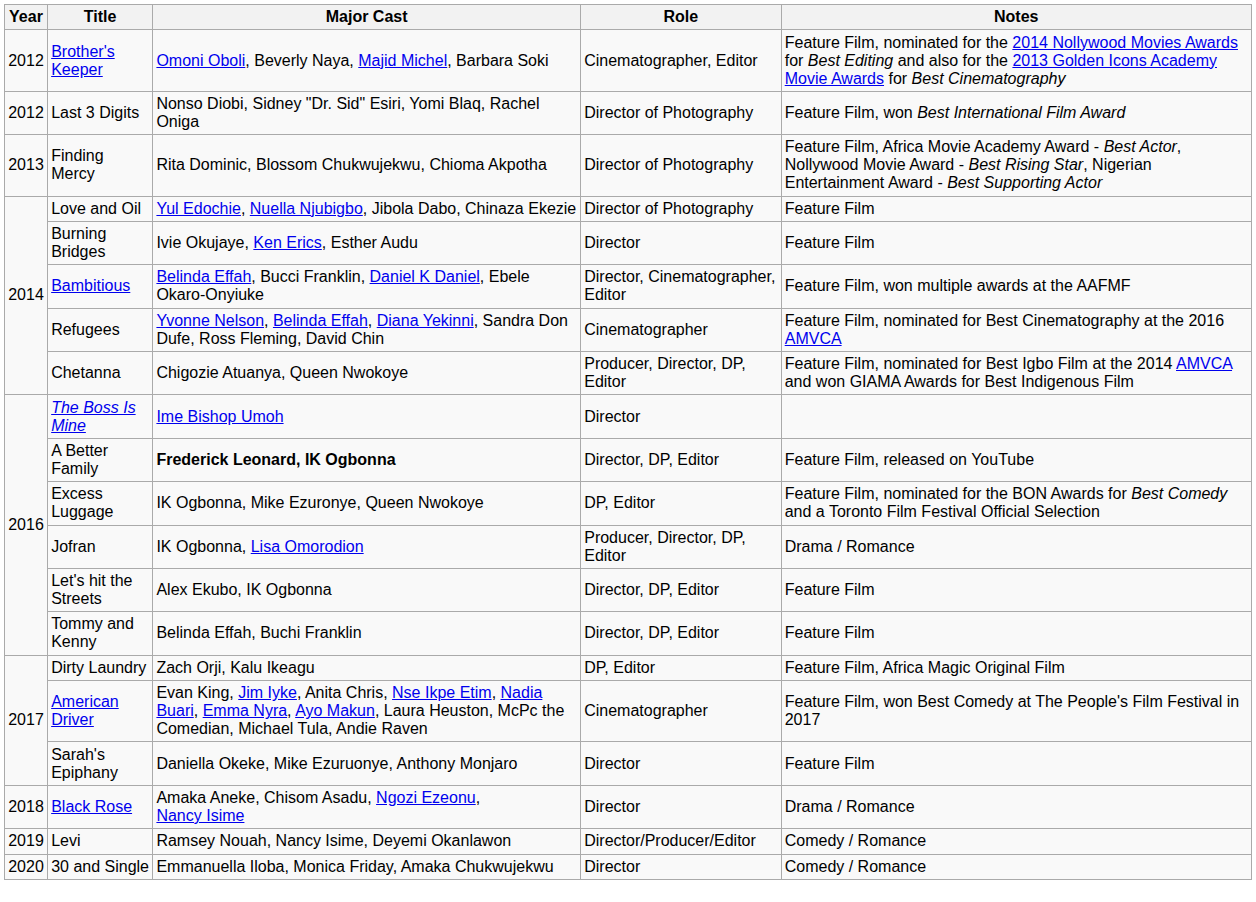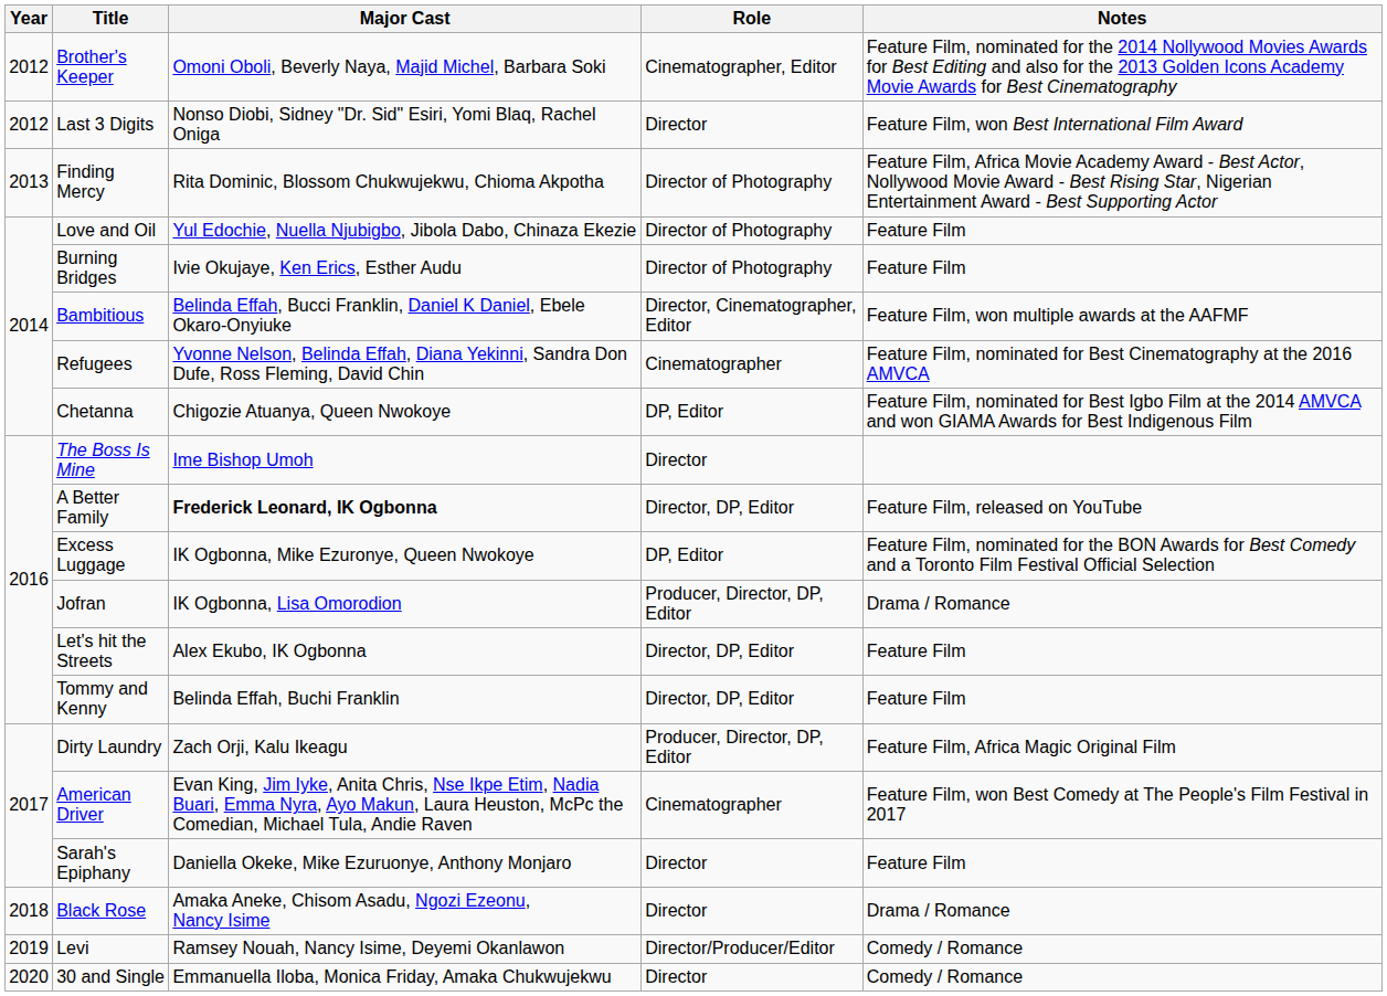 <table class="wikitable">
 <tr>
 <th>Year</th>
 <th>Title</th>
 <th>Major Cast</th>
 <th>Role</th>
 <th>Notes</th>
 </tr>
 <tr>
 <td>2012</td>
 <td><a href='#'>Brother's Keeper</a></td>
 <td><a href='#'>Omoni Oboli</a>, Beverly Naya, <a href='#'>Majid Michel</a>, Barbara Soki</td>
 <td>Cinematographer, Editor</td>
 <td>Feature Film, nominated for the <a href='#'>2014 Nollywood Movies Awards</a> for <em>Best Editing</em> and also for the <a href='#'>2013 Golden Icons Academy Movie Awards</a> for <em>Best Cinematography</em></td>
 </tr>
 <tr>
 <td>2012</td>
 <td>Last 3 Digits</td>
 <td>Nonso Diobi, Sidney "Dr. Sid" Esiri, Yomi Blaq, Rachel Oniga</td>
-<td>Director of Photography</td>
+<td>Director</td>
 <td>Feature Film, won <em>Best International Film Award</em></td>
 </tr>
 <tr>
 <td>2013</td>
 <td>Finding Mercy</td>
 <td>Rita Dominic, Blossom Chukwujekwu, Chioma Akpotha</td>
 <td>Director of Photography</td>
 <td>Feature Film, Africa Movie Academy Award - <em>Best Actor</em>, Nollywood Movie Award - <em>Best Rising Star</em>, Nigerian Entertainment Award - <em>Best Supporting Actor</em></td>
 </tr>
 <tr>
 <td rowspan="5">2014</td>
 <td>Love and Oil</td>
 <td><a href='#'>Yul Edochie</a>, <a href='#'>Nuella Njubigbo</a>, Jibola Dabo, Chinaza Ekezie</td>
 <td>Director of Photography</td>
 <td>Feature Film</td>
 </tr>
 <tr>
 <td>Burning Bridges</td>
 <td>Ivie Okujaye, <a href='#'>Ken Erics</a>, Esther Audu</td>
-<td>Director</td>
+<td>Director of Photography</td>
 <td>Feature Film</td>
 </tr>
 <tr>
 <td><a href='#'>Bambitious</a></td>
 <td><a href='#'>Belinda Effah</a>, Bucci Franklin, <a href='#'>Daniel K Daniel</a>, Ebele Okaro-Onyiuke</td>
 <td>Director, Cinematographer, Editor</td>
 <td>Feature Film, won multiple awards at the AAFMF</td>
 </tr>
 <tr>
 <td>Refugees</td>
 <td><a href='#'>Yvonne Nelson</a>, <a href='#'>Belinda Effah</a>, <a href='#'>Diana Yekinni</a>, Sandra Don Dufe, Ross Fleming, David Chin</td>
 <td>Cinematographer</td>
 <td>Feature Film, nominated for Best Cinematography at the 2016 <a href='#'>AMVCA</a></td>
 </tr>
 <tr>
 <td>Chetanna</td>
 <td>Chigozie Atuanya, Queen Nwokoye</td>
-<td>Producer, Director, DP, Editor</td>
+<td>DP, Editor</td>
 <td>Feature Film, nominated for Best Igbo Film at the 2014 <a href='#'>AMVCA</a> and won GIAMA Awards for Best Indigenous Film</td>
 </tr>
 <tr>
 <td rowspan="6">2016</td>
 <td><a href='#'><em>The Boss Is Mine</em></a></td>
 <td><a href='#'>Ime Bishop Umoh</a></td>
 <td>Director</td>
 <td></td>
 </tr>
 <tr>
 <td>A Better Family</td>
 <td><strong>Frederick Leonard, IK Ogbonna</strong></td>
 <td>Director, DP, Editor</td>
 <td>Feature Film, released on YouTube</td>
 </tr>
 <tr>
 <td>Excess Luggage</td>
 <td>IK Ogbonna, Mike Ezuronye, Queen Nwokoye</td>
 <td>DP, Editor</td>
 <td>Feature Film, nominated for the BON Awards for <em>Best Comedy</em> and a Toronto Film Festival Official Selection</td>
 </tr>
 <tr>
 <td>Jofran</td>
 <td>IK Ogbonna, <a href='#'>Lisa Omorodion</a></td>
 <td>Producer, Director, DP, Editor</td>
 <td>Drama / Romance</td>
 </tr>
 <tr>
 <td>Let's hit the Streets</td>
 <td>Alex Ekubo, IK Ogbonna</td>
 <td>Director, DP, Editor</td>
 <td>Feature Film</td>
 </tr>
 <tr>
 <td>Tommy and Kenny</td>
 <td>Belinda Effah, Buchi Franklin</td>
 <td>Director, DP, Editor</td>
 <td>Feature Film</td>
 </tr>
 <tr>
 <td rowspan="3">2017</td>
 <td>Dirty Laundry</td>
 <td>Zach Orji, Kalu Ikeagu</td>
-<td>DP, Editor</td>
+<td>Producer, Director, DP, Editor</td>
 <td>Feature Film, Africa Magic Original Film</td>
 </tr>
 <tr>
 <td><a href='#'>American Driver</a></td>
 <td>Evan King, <a href='#'>Jim Iyke</a>, Anita Chris, <a href='#'>Nse Ikpe Etim</a>, <a href='#'>Nadia Buari</a>, <a href='#'>Emma Nyra</a>, <a href='#'>Ayo Makun</a>, Laura Heuston, McPc the Comedian, Michael Tula, Andie Raven</td>
 <td>Cinematographer</td>
 <td>Feature Film, won Best Comedy at The People's Film Festival in 2017</td>
 </tr>
 <tr>
 <td>Sarah's Epiphany</td>
 <td>Daniella Okeke, Mike Ezuruonye, Anthony Monjaro</td>
 <td>Director</td>
 <td>Feature Film</td>
 </tr>
 <tr>
 <td>2018</td>
 <td><a href='#'>Black Rose</a></td>
 <td>Amaka Aneke, Chisom Asadu, <a href='#'>Ngozi Ezeonu</a>,<br><a href='#'>Nancy Isime</a></td>
 <td>Director</td>
 <td>Drama / Romance</td>
 </tr>
 <tr>
 <td>2019</td>
 <td>Levi</td>
 <td>Ramsey Nouah, Nancy Isime, Deyemi Okanlawon</td>
 <td>Director/Producer/Editor</td>
 <td>Comedy / Romance</td>
 </tr>
 <tr>
 <td>2020</td>
 <td>30 and Single</td>
 <td>Emmanuella Iloba, Monica Friday, Amaka Chukwujekwu</td>
 <td>Director</td>
 <td>Comedy / Romance</td>
 </tr>
 </table>
